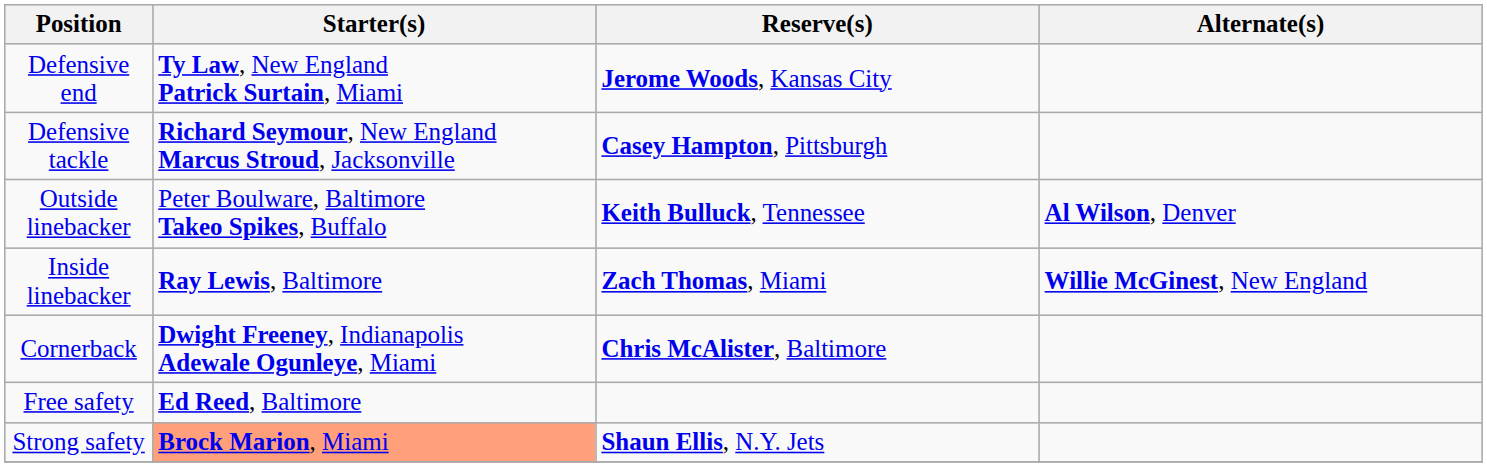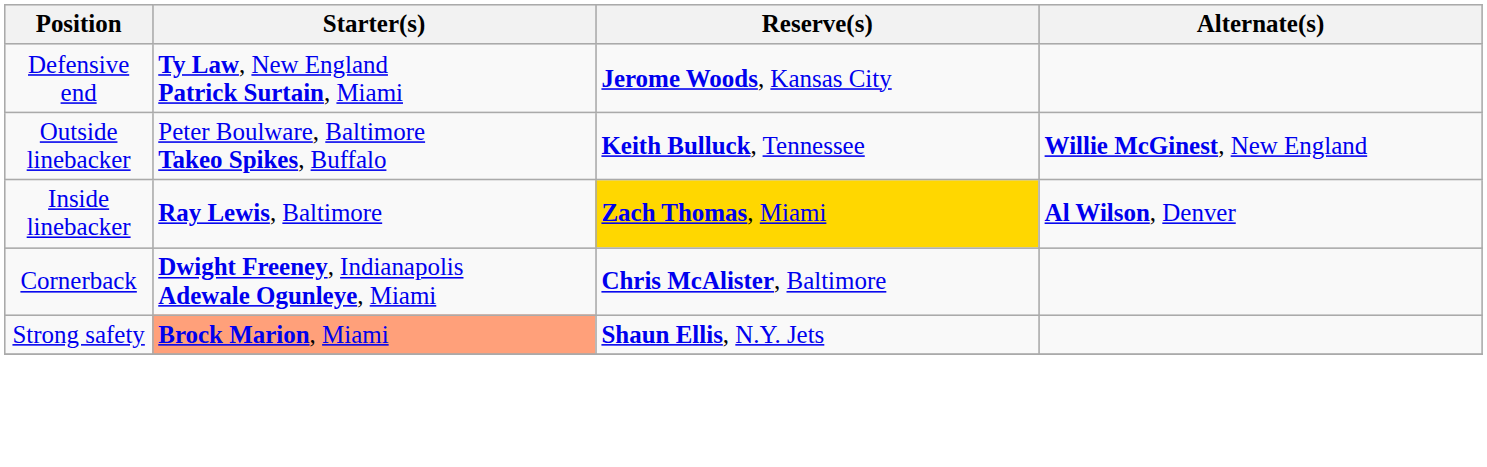 <table class="wikitable" style="width:75%;">
 <tr>
 <th style="width:10%;">Position</th>
 <th style="width:30%;">Starter(s)</th>
 <th style="width:30%;">Reserve(s)</th>
 <th style="width:30%;">Alternate(s)</th>
 </tr>
 <tr>
 <td align=center><a href='#'>Defensive end</a></td>
 <td> <strong><a href='#'>Ty Law</a></strong>, <a href='#'>New England</a><br> <strong><a href='#'>Patrick Surtain</a></strong>, <a href='#'>Miami</a></td>
 <td> <strong><a href='#'>Jerome Woods</a></strong>, <a href='#'>Kansas City</a></td>
 <td></td>
 </tr>
 <tr>
-<td align=center><a href='#'>Defensive tackle</a></td>
-<td> <strong><a href='#'>Richard Seymour</a></strong>, <a href='#'>New England</a><br> <strong><a href='#'>Marcus Stroud</a></strong>, <a href='#'>Jacksonville</a></td>
-<td> <strong><a href='#'>Casey Hampton</a></strong>, <a href='#'>Pittsburgh</a></td>
-<td></td>
-</tr>
-<tr>
 <td align=center><a href='#'>Outside linebacker</a></td>
 <td> <a href='#'>Peter Boulware</a>, <a href='#'>Baltimore</a><br> <strong><a href='#'>Takeo Spikes</a></strong>, <a href='#'>Buffalo</a></td>
 <td> <strong><a href='#'>Keith Bulluck</a></strong>, <a href='#'>Tennessee</a></td>
-<td> <strong><a href='#'>Al Wilson</a></strong>, <a href='#'>Denver</a></td>
+<td> <strong><a href='#'>Willie McGinest</a></strong>, <a href='#'>New England</a></td>
 </tr>
 <tr>
 <td align=center><a href='#'>Inside linebacker</a></td>
 <td> <strong><a href='#'>Ray Lewis</a></strong>, <a href='#'>Baltimore</a></td>
-<td> <strong><a href='#'>Zach Thomas</a></strong>, <a href='#'>Miami</a></td>
-<td> <strong><a href='#'>Willie McGinest</a></strong>, <a href='#'>New England</a></td>
+<td style="background: gold;"> <strong><a href='#'>Zach Thomas</a></strong>, <a href='#'>Miami</a></td>
+<td> <strong><a href='#'>Al Wilson</a></strong>, <a href='#'>Denver</a></td>
 </tr>
 <tr>
 <td align=center><a href='#'>Cornerback</a></td>
 <td> <strong><a href='#'>Dwight Freeney</a></strong>, <a href='#'>Indianapolis</a><br> <strong><a href='#'>Adewale Ogunleye</a></strong>, <a href='#'>Miami</a></td>
 <td> <strong><a href='#'>Chris McAlister</a></strong>, <a href='#'>Baltimore</a></td>
-<td></td>
-</tr>
-<tr>
-<td align=center><a href='#'>Free safety</a></td>
-<td> <strong><a href='#'>Ed Reed</a></strong>, <a href='#'>Baltimore</a></td>
-<td></td>
 <td></td>
 </tr>
 <tr>
 <td align=center><a href='#'>Strong safety</a></td>
 <td style="background: lightsalmon;"> <strong><a href='#'>Brock Marion</a></strong>, <a href='#'>Miami</a></td>
 <td> <strong><a href='#'>Shaun Ellis</a></strong>, <a href='#'>N.Y. Jets</a></td>
 <td></td>
 </tr>
 <tr>
 </tr>
 </table>
